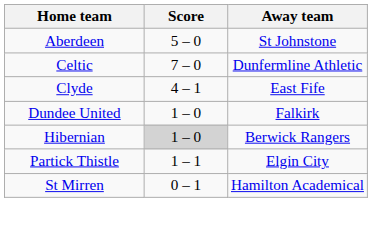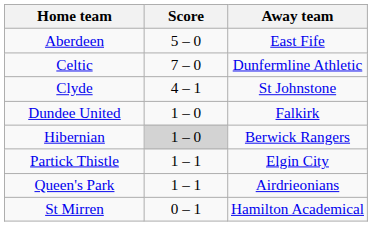 <table class="wikitable" style="text-align: center">
 <tr>
 <th width=140>Home team</th>
 <th width=80>Score</th>
 <th width=140>Away team</th>
 </tr>
 <tr>
 <td><a href='#'>Aberdeen</a></td>
 <td>5 – 0</td>
-<td><a href='#'>St Johnstone</a></td>
+<td><a href='#'>East Fife</a></td>
 </tr>
 <tr>
 <td><a href='#'>Celtic</a></td>
 <td>7 – 0</td>
 <td><a href='#'>Dunfermline Athletic</a></td>
 </tr>
 <tr>
 <td><a href='#'>Clyde</a></td>
 <td>4 – 1</td>
-<td><a href='#'>East Fife</a></td>
+<td><a href='#'>St Johnstone</a></td>
 </tr>
 <tr>
 <td><a href='#'>Dundee United</a></td>
 <td>1 – 0</td>
 <td><a href='#'>Falkirk</a></td>
 </tr>
 <tr>
 <td><a href='#'>Hibernian</a></td>
 <td style="background: lightgrey;">1 – 0</td>
 <td><a href='#'>Berwick Rangers</a></td>
 </tr>
 <tr>
 <td><a href='#'>Partick Thistle</a></td>
 <td>1 – 1</td>
 <td><a href='#'>Elgin City</a></td>
 </tr>
 <tr>
+<td><a href='#'>Queen's Park</a></td>
+<td>1 – 1</td>
+<td><a href='#'>Airdrieonians</a></td>
+</tr>
+<tr>
 <td><a href='#'>St Mirren</a></td>
 <td>0 – 1</td>
 <td><a href='#'>Hamilton Academical</a></td>
 </tr>
 </table>
